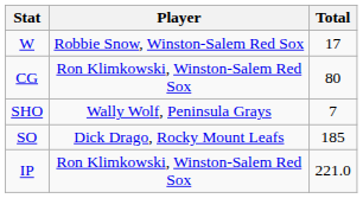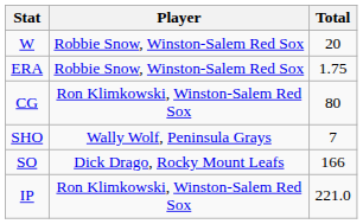 <table class="wikitable" width="40%" style="text-align:center;">
 <tr>
 <th width="5%">Stat</th>
 <th width="60%">Player</th>
 <th width="5%">Total</th>
 </tr>
 <tr>
 <td><a href='#'>W</a></td>
 <td><a href='#'>Robbie Snow</a>, <a href='#'>Winston-Salem Red Sox</a></td>
-<td>17</td>
+<td>20</td>
+</tr>
+<tr>
+<td><a href='#'>ERA</a></td>
+<td><a href='#'>Robbie Snow</a>, <a href='#'>Winston-Salem Red Sox</a></td>
+<td>1.75</td>
 </tr>
 <tr>
 <td><a href='#'>CG</a></td>
 <td><a href='#'>Ron Klimkowski</a>, <a href='#'>Winston-Salem Red Sox</a></td>
 <td>80</td>
 </tr>
 <tr>
 <td><a href='#'>SHO</a></td>
 <td><a href='#'>Wally Wolf</a>, <a href='#'>Peninsula Grays</a></td>
 <td>7</td>
 </tr>
 <tr>
 <td><a href='#'>SO</a></td>
 <td><a href='#'>Dick Drago</a>, <a href='#'>Rocky Mount Leafs</a></td>
-<td>185</td>
+<td>166</td>
 </tr>
 <tr>
 <td><a href='#'>IP</a></td>
 <td><a href='#'>Ron Klimkowski</a>, <a href='#'>Winston-Salem Red Sox</a></td>
 <td>221.0</td>
 </tr>
 </table>
